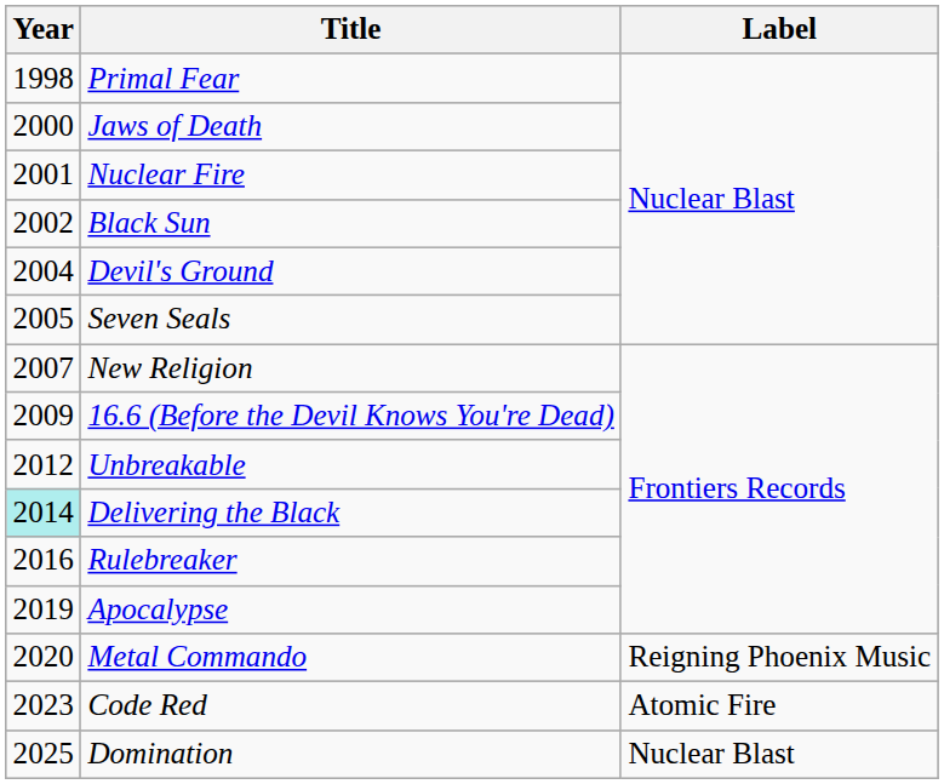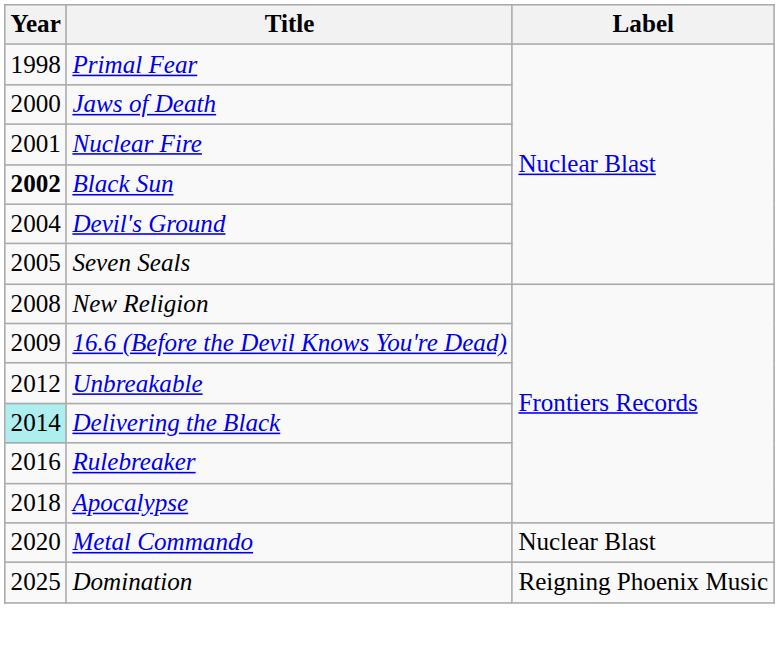 <table class="wikitable">
 <tr>
 <th>Year</th>
 <th>Title</th>
 <th>Label</th>
 </tr>
 <tr>
 <td>1998</td>
 <td><em><a href='#'>Primal Fear</a></em></td>
 <td rowspan="6"><a href='#'>Nuclear Blast</a></td>
 </tr>
 <tr>
 <td>2000</td>
 <td><em><a href='#'>Jaws of Death</a></em></td>
 </tr>
 <tr>
 <td>2001</td>
 <td><em><a href='#'>Nuclear Fire</a></em></td>
 </tr>
 <tr>
-<td>2002</td>
+<td><strong>2002</strong></td>
 <td><em><a href='#'>Black Sun</a></em></td>
 </tr>
 <tr>
 <td>2004</td>
 <td><em><a href='#'>Devil's Ground</a></em></td>
 </tr>
 <tr>
 <td>2005</td>
 <td><em>Seven Seals</em></td>
 </tr>
 <tr>
-<td>2007</td>
+<td>2008</td>
 <td><em>New Religion</em></td>
 <td rowspan="6"><a href='#'>Frontiers Records</a></td>
 </tr>
 <tr>
 <td>2009</td>
 <td><em><a href='#'>16.6 (Before the Devil Knows You're Dead)</a></em></td>
 </tr>
 <tr>
 <td>2012</td>
 <td><em><a href='#'>Unbreakable</a></em></td>
 </tr>
 <tr>
 <td style="background: paleturquoise;">2014</td>
 <td><em><a href='#'>Delivering the Black</a></em></td>
 </tr>
 <tr>
 <td>2016</td>
 <td><em><a href='#'>Rulebreaker</a></em></td>
 </tr>
 <tr>
-<td>2019</td>
+<td>2018</td>
 <td><em><a href='#'>Apocalypse</a></em></td>
 </tr>
 <tr>
 <td>2020</td>
 <td><em><a href='#'>Metal Commando</a></em></td>
-<td>Reigning Phoenix Music</td>
-</tr>
-<tr>
-<td>2023</td>
-<td><em>Code Red</em></td>
-<td>Atomic Fire</td>
+<td>Nuclear Blast</td>
 </tr>
 <tr>
 <td>2025</td>
 <td><em>Domination</em></td>
-<td>Nuclear Blast</td>
+<td>Reigning Phoenix Music</td>
 </tr>
 </table>
